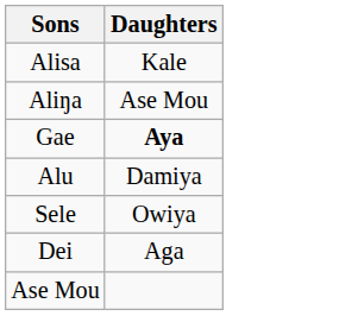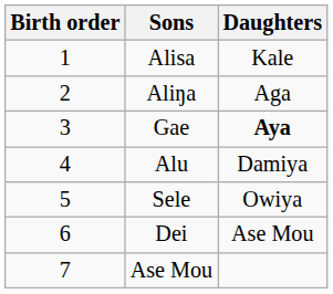 <table class="wikitable" style="text-align: center;">
 <tr>
+<th>Birth order</th>
 <th>Sons</th>
 <th>Daughters</th>
 </tr>
 <tr>
+<td>1</td>
 <td>Alisa</td>
 <td>Kale</td>
 </tr>
 <tr>
+<td>2</td>
 <td>Aliŋa</td>
-<td>Ase Mou</td>
+<td>Aga</td>
 </tr>
 <tr>
+<td>3</td>
 <td>Gae</td>
 <td><strong>Aya</strong></td>
 </tr>
 <tr>
+<td>4</td>
 <td>Alu</td>
 <td>Damiya</td>
 </tr>
 <tr>
+<td>5</td>
 <td>Sele</td>
 <td>Owiya</td>
 </tr>
 <tr>
+<td>6</td>
 <td>Dei</td>
-<td>Aga</td>
+<td>Ase Mou</td>
 </tr>
 <tr>
+<td>7</td>
 <td>Ase Mou</td>
 <td></td>
 </tr>
 </table>
